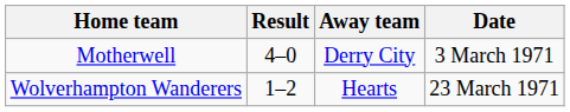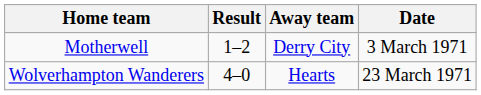 <table class="wikitable" style="text-align: center">
 <tr>
 <th>Home team</th>
 <th>Result</th>
 <th>Away team</th>
 <th>Date</th>
 </tr>
 <tr>
 <td> <a href='#'>Motherwell</a></td>
-<td>4–0</td>
+<td>1–2</td>
 <td> <a href='#'>Derry City</a></td>
 <td>3 March 1971</td>
 </tr>
 <tr>
 <td> <a href='#'>Wolverhampton Wanderers</a></td>
-<td>1–2</td>
+<td>4–0</td>
 <td> <a href='#'>Hearts</a></td>
 <td>23 March 1971</td>
 </tr>
 </table>
